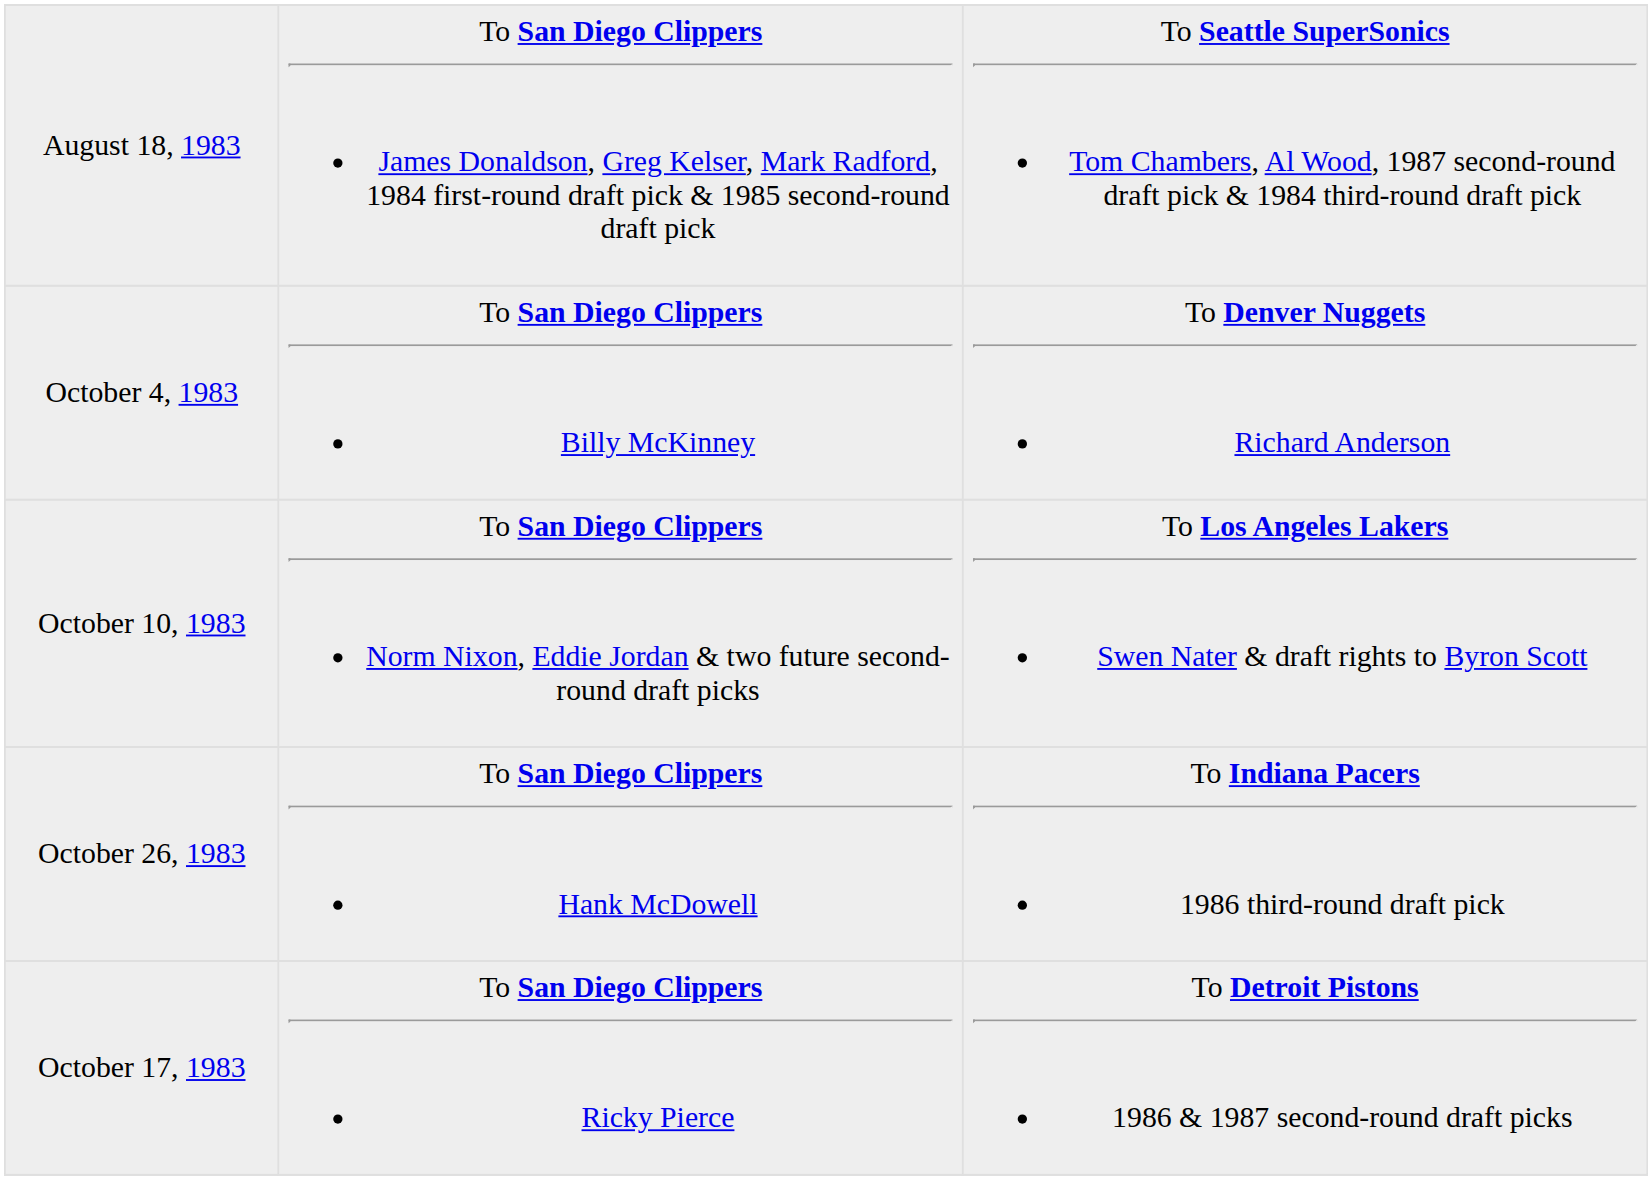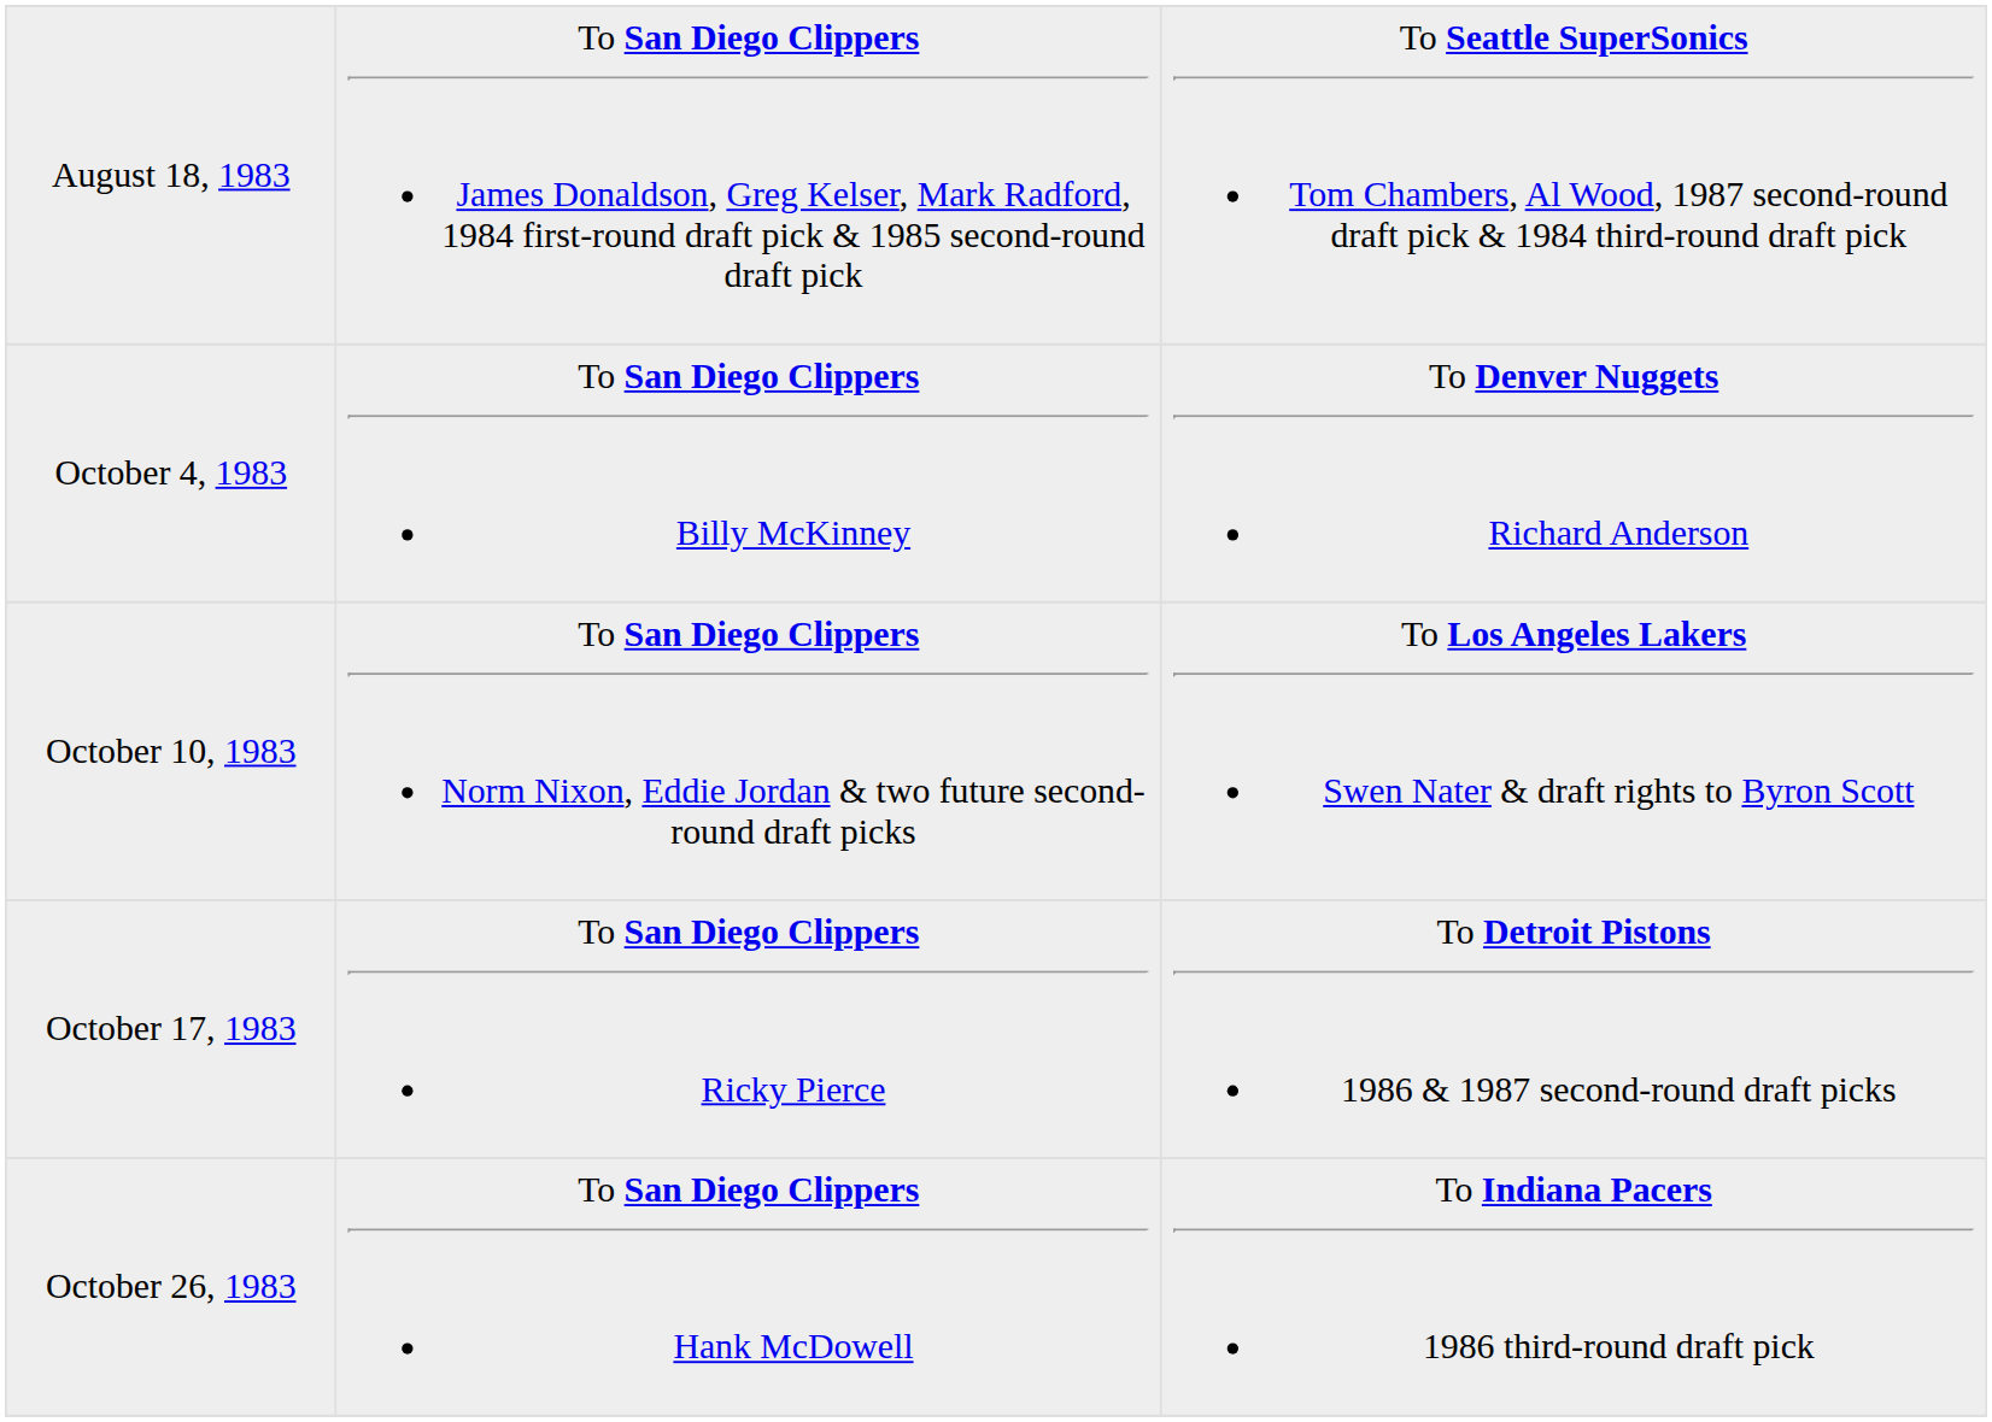 <table border=1 style="border-collapse:collapse; text-align: center; width: 100%" bordercolor="#DFDFDF"  cellpadding="5">
 <tr>
 </tr>
 <tr bgcolor="eeeeee">
 <td style="width:12%">August 18, <a href='#'>1983</a></td>
 <td style="width:30%" valign="top">To <strong><a href='#'>San Diego Clippers</a></strong><hr><br><ul><li><a href='#'>James Donaldson</a>, <a href='#'>Greg Kelser</a>, <a href='#'>Mark Radford</a>, 1984 first-round draft pick & 1985 second-round draft pick</li></ul></td>
 <td style="width:30%" valign="top">To <strong><a href='#'>Seattle SuperSonics</a></strong><hr><br><ul><li><a href='#'>Tom Chambers</a>, <a href='#'>Al Wood</a>, 1987 second-round draft pick & 1984 third-round draft pick</li></ul></td>
 </tr>
 <tr>
 </tr>
 <tr bgcolor="eeeeee">
 <td style="width:12%">October 4, <a href='#'>1983</a></td>
 <td style="width:30%" valign="top">To <strong><a href='#'>San Diego Clippers</a></strong><hr><br><ul><li><a href='#'>Billy McKinney</a></li></ul></td>
 <td style="width:30%" valign="top">To <strong><a href='#'>Denver Nuggets</a></strong><hr><br><ul><li><a href='#'>Richard Anderson</a></li></ul></td>
 </tr>
 <tr>
 </tr>
 <tr bgcolor="eeeeee">
 <td style="width:12%">October 10, <a href='#'>1983</a></td>
 <td style="width:30%" valign="top">To <strong><a href='#'>San Diego Clippers</a></strong><hr><br><ul><li><a href='#'>Norm Nixon</a>, <a href='#'>Eddie Jordan</a> & two future second-round draft picks</li></ul></td>
 <td style="width:30%" valign="top">To <strong><a href='#'>Los Angeles Lakers</a></strong><hr><br><ul><li><a href='#'>Swen Nater</a> & draft rights to <a href='#'>Byron Scott</a></li></ul></td>
 </tr>
 <tr>
 </tr>
 <tr bgcolor="eeeeee">
+<td style="width:12%">October 17, <a href='#'>1983</a></td>
+<td style="width:30%" valign="top">To <strong><a href='#'>San Diego Clippers</a></strong><hr><br><ul><li><a href='#'>Ricky Pierce</a></li></ul></td>
+<td style="width:30%" valign="top">To <strong><a href='#'>Detroit Pistons</a></strong><hr><br><ul><li>1986 & 1987 second-round draft picks</li></ul></td>
+</tr>
+<tr>
+</tr>
+<tr bgcolor="eeeeee">
 <td style="width:12%">October 26, <a href='#'>1983</a></td>
 <td style="width:30%" valign="top">To <strong><a href='#'>San Diego Clippers</a></strong><hr><br><ul><li><a href='#'>Hank McDowell</a></li></ul></td>
 <td style="width:30%" valign="top">To <strong><a href='#'>Indiana Pacers</a></strong><hr><br><ul><li>1986 third-round draft pick</li></ul></td>
 </tr>
 <tr>
 </tr>
-<tr bgcolor="eeeeee">
-<td style="width:12%">October 17, <a href='#'>1983</a></td>
-<td style="width:30%" valign="top">To <strong><a href='#'>San Diego Clippers</a></strong><hr><br><ul><li><a href='#'>Ricky Pierce</a></li></ul></td>
-<td style="width:30%" valign="top">To <strong><a href='#'>Detroit Pistons</a></strong><hr><br><ul><li>1986 & 1987 second-round draft picks</li></ul></td>
-</tr>
-<tr>
-</tr>
 </table>
